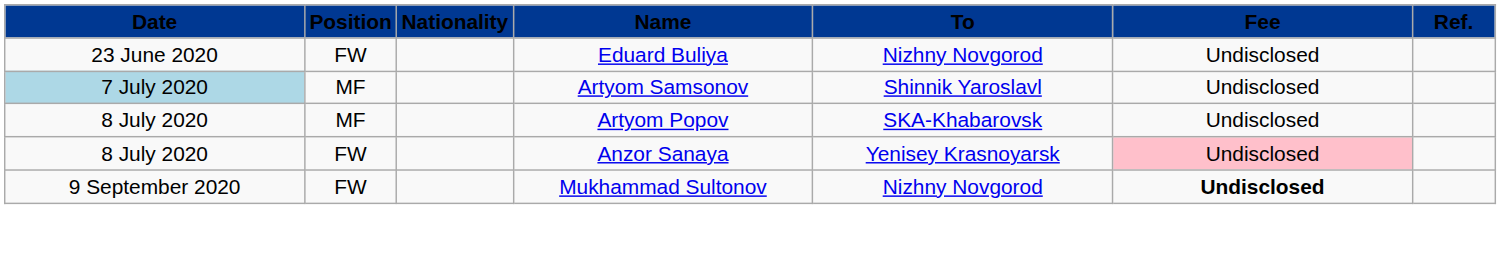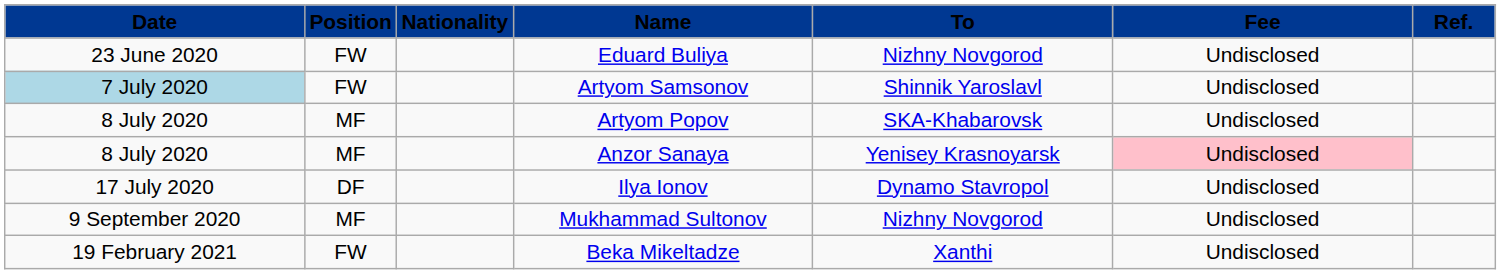 <table class="wikitable"  style="text-align:center; font-size:90%; ">
 <tr>
 <th style="background:#003892; color:black; width:200px;">Date</th>
 <th style="background:#003892; color:black; width:50px;">Position</th>
 <th style="background:#003892; color:black; width:50px;">Nationality</th>
 <th style="background:#003892; color:black; width:200px;">Name</th>
 <th style="background:#003892; color:black; width:200px;">To</th>
 <th style="background:#003892; color:black; width:200px;">Fee</th>
 <th style="background:#003892; color:black; width:50px;">Ref.</th>
 </tr>
 <tr>
 <td>23 June 2020</td>
 <td>FW</td>
 <td></td>
 <td><a href='#'>Eduard Buliya</a></td>
 <td><a href='#'>Nizhny Novgorod</a></td>
 <td>Undisclosed</td>
 <td></td>
 </tr>
 <tr>
 <td style="background: lightblue;">7 July 2020</td>
-<td>MF</td>
+<td>FW</td>
 <td></td>
 <td><a href='#'>Artyom Samsonov</a></td>
 <td><a href='#'>Shinnik Yaroslavl</a></td>
 <td>Undisclosed</td>
 <td></td>
 </tr>
 <tr>
 <td>8 July 2020</td>
 <td>MF</td>
 <td></td>
 <td><a href='#'>Artyom Popov</a></td>
 <td><a href='#'>SKA-Khabarovsk</a></td>
 <td>Undisclosed</td>
 <td></td>
 </tr>
 <tr>
 <td>8 July 2020</td>
-<td>FW</td>
+<td>MF</td>
 <td></td>
 <td><a href='#'>Anzor Sanaya</a></td>
 <td><a href='#'>Yenisey Krasnoyarsk</a></td>
 <td style="background: pink;">Undisclosed</td>
 <td></td>
 </tr>
 <tr>
+<td>17 July 2020</td>
+<td>DF</td>
+<td></td>
+<td><a href='#'>Ilya Ionov</a></td>
+<td><a href='#'>Dynamo Stavropol</a></td>
+<td>Undisclosed</td>
+<td></td>
+</tr>
+<tr>
 <td>9 September 2020</td>
-<td>FW</td>
+<td>MF</td>
 <td></td>
 <td><a href='#'>Mukhammad Sultonov</a></td>
 <td><a href='#'>Nizhny Novgorod</a></td>
-<td><strong>Undisclosed</strong></td>
+<td>Undisclosed</td>
+<td></td>
+</tr>
+<tr>
+<td>19 February 2021</td>
+<td>FW</td>
+<td></td>
+<td><a href='#'>Beka Mikeltadze</a></td>
+<td><a href='#'>Xanthi</a></td>
+<td>Undisclosed</td>
 <td></td>
 </tr>
 </table>
